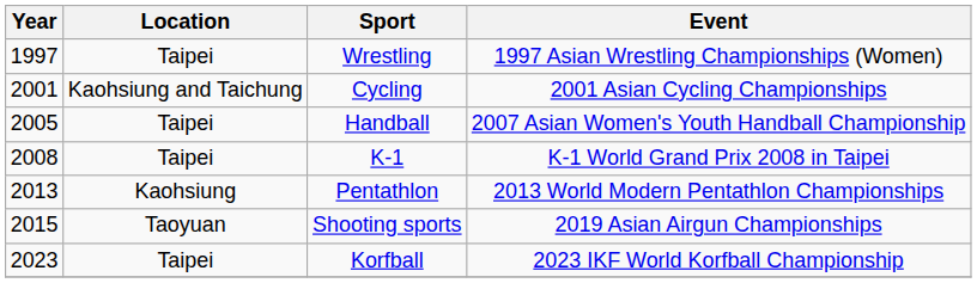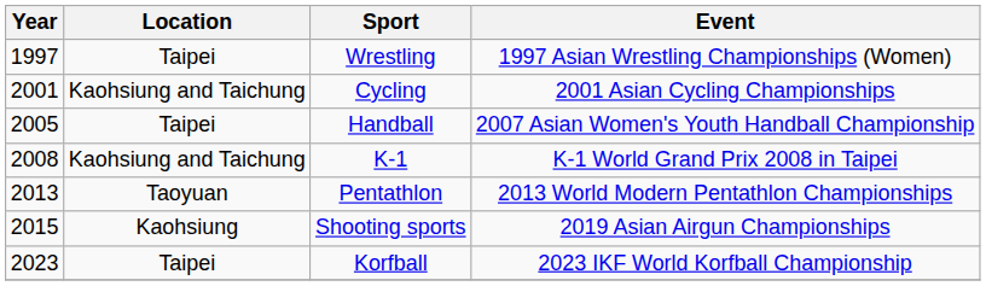 <table class="wikitable sortable" style="text-align:center">
 <tr>
 <th>Year</th>
 <th>Location</th>
 <th>Sport</th>
 <th>Event</th>
 </tr>
 <tr>
 <td>1997</td>
 <td>Taipei</td>
 <td><a href='#'>Wrestling</a></td>
 <td><a href='#'>1997 Asian Wrestling Championships</a> (Women)</td>
 </tr>
 <tr>
 <td>2001</td>
 <td>Kaohsiung and Taichung</td>
 <td><a href='#'>Cycling</a></td>
 <td><a href='#'>2001 Asian Cycling Championships</a></td>
 </tr>
 <tr>
 <td>2005</td>
 <td>Taipei</td>
 <td><a href='#'>Handball</a></td>
 <td><a href='#'>2007 Asian Women's Youth Handball Championship</a></td>
 </tr>
 <tr>
 <td>2008</td>
-<td>Taipei</td>
+<td>Kaohsiung and Taichung</td>
 <td><a href='#'>K-1</a></td>
 <td><a href='#'>K-1 World Grand Prix 2008 in Taipei</a></td>
 </tr>
 <tr>
 <td>2013</td>
-<td>Kaohsiung</td>
+<td>Taoyuan</td>
 <td><a href='#'>Pentathlon</a></td>
 <td><a href='#'>2013 World Modern Pentathlon Championships</a></td>
 </tr>
 <tr>
 <td>2015</td>
-<td>Taoyuan</td>
+<td>Kaohsiung</td>
 <td><a href='#'>Shooting sports</a></td>
 <td><a href='#'>2019 Asian Airgun Championships</a></td>
 </tr>
 <tr>
 <td>2023</td>
 <td>Taipei</td>
 <td><a href='#'>Korfball</a></td>
 <td><a href='#'>2023 IKF World Korfball Championship</a></td>
 </tr>
 <tr>
 </tr>
 </table>
